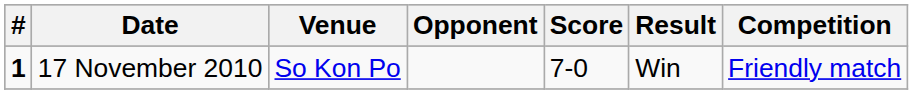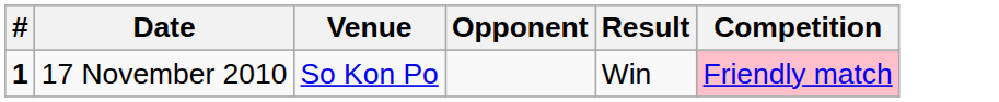 <table class="wikitable">
 <tr>
 <th>#</th>
 <th>Date</th>
 <th>Venue</th>
 <th>Opponent</th>
-<th>Score</th>
 <th>Result</th>
 <th>Competition</th>
 </tr>
 <tr>
 <td><strong>1</strong></td>
 <td>17 November 2010</td>
 <td><a href='#'>So Kon Po</a></td>
 <td></td>
-<td>7-0</td>
 <td>Win</td>
-<td><a href='#'>Friendly match</a></td>
+<td style="background: pink;"><a href='#'>Friendly match</a></td>
 </tr>
 </table>
